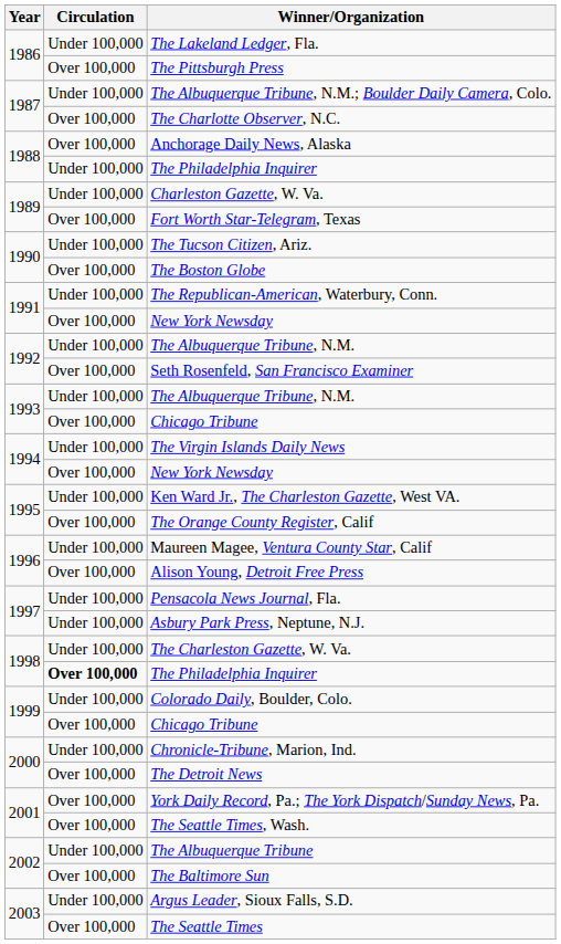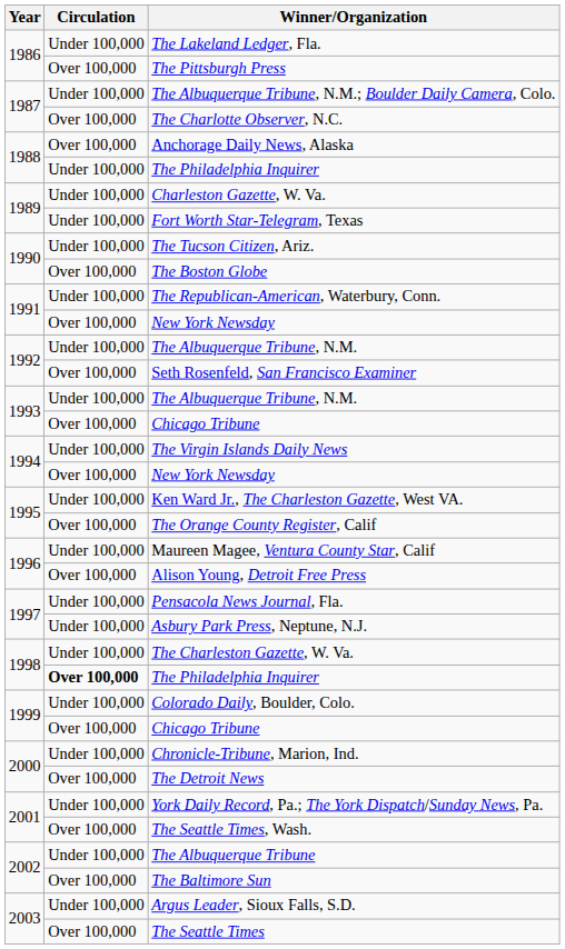 <table class=wikitable sortable>
 <tr>
 <th>Year</th>
 <th>Circulation</th>
 <th>Winner/Organization</th>
 </tr>
 <tr>
 <td rowspan=2>1986</td>
 <td>Under 100,000</td>
 <td><em><a href='#'>The Lakeland Ledger</a></em>, Fla.</td>
 </tr>
 <tr>
 <td>Over 100,000</td>
 <td><em><a href='#'>The Pittsburgh Press</a></em></td>
 </tr>
 <tr>
 <td rowspan=2>1987</td>
 <td>Under 100,000</td>
 <td><em><a href='#'>The Albuquerque Tribune</a></em>, N.M.; <em><a href='#'>Boulder Daily Camera</a></em>, Colo.</td>
 </tr>
 <tr>
 <td>Over 100,000</td>
 <td><em><a href='#'>The Charlotte Observer</a></em>, N.C.</td>
 </tr>
 <tr>
 <td rowspan=2>1988</td>
 <td>Over 100,000</td>
 <td><a href='#'>Anchorage Daily News</a>, Alaska</td>
 </tr>
 <tr>
 <td>Under 100,000</td>
 <td><em><a href='#'>The Philadelphia Inquirer</a></em></td>
 </tr>
 <tr>
 <td rowspan=2>1989</td>
 <td>Under 100,000</td>
 <td><em><a href='#'>Charleston Gazette</a></em>, W. Va.</td>
 </tr>
 <tr>
-<td>Over 100,000</td>
+<td>Under 100,000</td>
 <td><em><a href='#'>Fort Worth Star-Telegram</a></em>, Texas</td>
 </tr>
 <tr>
 <td rowspan=2>1990</td>
 <td>Under 100,000</td>
 <td><em><a href='#'>The Tucson Citizen</a></em>, Ariz.</td>
 </tr>
 <tr>
 <td>Over 100,000</td>
 <td><em><a href='#'>The Boston Globe</a></em></td>
 </tr>
 <tr>
 <td rowspan=2>1991</td>
 <td>Under 100,000</td>
 <td><em><a href='#'>The Republican-American</a></em>, Waterbury, Conn.</td>
 </tr>
 <tr>
 <td>Over 100,000</td>
 <td><em><a href='#'>New York Newsday</a></em></td>
 </tr>
 <tr>
 <td rowspan=2>1992</td>
 <td>Under 100,000</td>
 <td><em><a href='#'>The Albuquerque Tribune</a></em>, N.M.</td>
 </tr>
 <tr>
 <td>Over 100,000</td>
 <td><a href='#'>Seth Rosenfeld</a>, <em><a href='#'>San Francisco Examiner</a></em></td>
 </tr>
 <tr>
 <td rowspan=2>1993</td>
 <td>Under 100,000</td>
 <td><em><a href='#'>The Albuquerque Tribune</a></em>, N.M.</td>
 </tr>
 <tr>
 <td>Over 100,000</td>
 <td><em><a href='#'>Chicago Tribune</a></em></td>
 </tr>
 <tr>
 <td rowspan=2>1994</td>
 <td>Under 100,000</td>
 <td><em><a href='#'>The Virgin Islands Daily News</a></em></td>
 </tr>
 <tr>
 <td>Over 100,000</td>
 <td><em><a href='#'>New York Newsday</a></em></td>
 </tr>
 <tr>
 <td rowspan=2>1995</td>
 <td>Under 100,000</td>
 <td><a href='#'>Ken Ward Jr.</a>, <em><a href='#'>The Charleston Gazette</a></em>, West VA.</td>
 </tr>
 <tr>
 <td>Over 100,000</td>
 <td><em><a href='#'>The Orange County Register</a></em>, Calif</td>
 </tr>
 <tr>
 <td rowspan=2>1996</td>
 <td>Under 100,000</td>
 <td>Maureen Magee, <em><a href='#'>Ventura County Star</a></em>, Calif</td>
 </tr>
 <tr>
 <td>Over 100,000</td>
 <td><a href='#'>Alison Young</a>, <em><a href='#'>Detroit Free Press</a></em></td>
 </tr>
 <tr>
 <td rowspan=2>1997</td>
 <td>Under 100,000</td>
 <td><em><a href='#'>Pensacola News Journal</a></em>, Fla.</td>
 </tr>
 <tr>
 <td>Under 100,000</td>
 <td><em><a href='#'>Asbury Park Press</a></em>, Neptune, N.J.</td>
 </tr>
 <tr>
 <td rowspan=2>1998</td>
 <td>Under 100,000</td>
 <td><em><a href='#'>The Charleston Gazette</a></em>, W. Va.</td>
 </tr>
 <tr>
 <td><strong>Over 100,000</strong></td>
 <td><em><a href='#'>The Philadelphia Inquirer</a></em></td>
 </tr>
 <tr>
 <td rowspan=2>1999</td>
 <td>Under 100,000</td>
 <td><em><a href='#'>Colorado Daily</a></em>, Boulder, Colo.</td>
 </tr>
 <tr>
 <td>Over 100,000</td>
 <td><em><a href='#'>Chicago Tribune</a></em></td>
 </tr>
 <tr>
 <td rowspan=2>2000</td>
 <td>Under 100,000</td>
 <td><em><a href='#'>Chronicle-Tribune</a></em>, Marion, Ind.</td>
 </tr>
 <tr>
 <td>Over 100,000</td>
 <td><em><a href='#'>The Detroit News</a></em></td>
 </tr>
 <tr>
 <td rowspan=2>2001</td>
-<td>Over 100,000</td>
+<td>Under 100,000</td>
 <td><em><a href='#'>York Daily Record</a></em>, Pa.; <em><a href='#'>The York Dispatch</a></em>/<em><a href='#'>Sunday News</a></em>, Pa.</td>
 </tr>
 <tr>
 <td>Over 100,000</td>
 <td><em><a href='#'>The Seattle Times</a></em>, Wash.</td>
 </tr>
 <tr>
 <td rowspan=2>2002</td>
 <td>Under 100,000</td>
 <td><em><a href='#'>The Albuquerque Tribune</a></em></td>
 </tr>
 <tr>
 <td>Over 100,000</td>
 <td><em><a href='#'>The Baltimore Sun</a></em></td>
 </tr>
 <tr>
 <td rowspan=2>2003</td>
 <td>Under 100,000</td>
 <td><em><a href='#'>Argus Leader</a></em>, Sioux Falls, S.D.</td>
 </tr>
 <tr>
 <td>Over 100,000</td>
 <td><em><a href='#'>The Seattle Times</a></em></td>
 </tr>
 </table>
